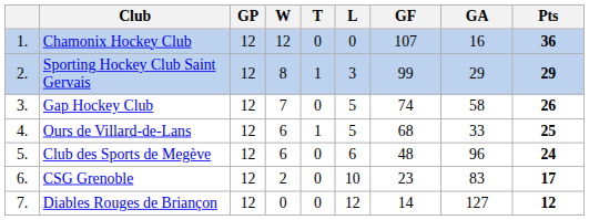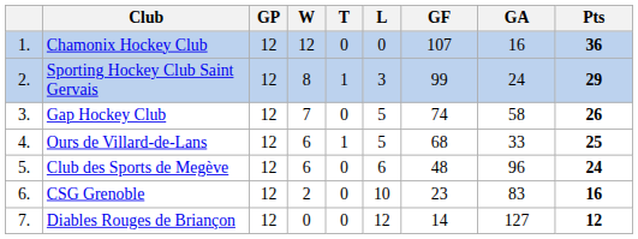 <table class="wikitable">
 <tr>
 <th width="30"></th>
 <th width="200">Club</th>
 <th width="30">GP</th>
 <th width="30">W</th>
 <th width="30">T</th>
 <th width="30">L</th>
 <th width="70">GF</th>
 <th width="70">GA</th>
 <th width="70">Pts</th>
 </tr>
 <tr bgcolor="#BCD2EE" align="center">
 <td>1.</td>
 <td align="left"><a href='#'>Chamonix Hockey Club</a></td>
 <td>12</td>
 <td>12</td>
 <td>0</td>
 <td>0</td>
 <td>107</td>
 <td>16</td>
 <td><strong>36</strong></td>
 </tr>
 <tr bgcolor="#BCD2EE" align="center">
 <td>2.</td>
 <td align="left"><a href='#'>Sporting Hockey Club Saint Gervais</a></td>
 <td>12</td>
 <td>8</td>
 <td>1</td>
 <td>3</td>
 <td>99</td>
-<td>29</td>
+<td>24</td>
 <td><strong>29</strong></td>
 </tr>
 <tr bgcolor="#FFFFFF" align="center">
 <td>3.</td>
 <td align="left"><a href='#'>Gap Hockey Club</a></td>
 <td>12</td>
 <td>7</td>
 <td>0</td>
 <td>5</td>
 <td>74</td>
 <td>58</td>
 <td><strong>26</strong></td>
 </tr>
 <tr bgcolor="#FFFFFF" align="center">
 <td>4.</td>
 <td align="left"><a href='#'>Ours de Villard-de-Lans</a></td>
 <td>12</td>
 <td>6</td>
 <td>1</td>
 <td>5</td>
 <td>68</td>
 <td>33</td>
 <td><strong>25</strong></td>
 </tr>
 <tr bgcolor="#FFFFFF" align="center">
 <td>5.</td>
 <td align="left"><a href='#'>Club des Sports de Megève</a></td>
 <td>12</td>
 <td>6</td>
 <td>0</td>
 <td>6</td>
 <td>48</td>
 <td>96</td>
 <td><strong>24</strong></td>
 </tr>
 <tr bgcolor="#FFFFFF" align="center">
 <td>6.</td>
 <td align="left"><a href='#'>CSG Grenoble</a></td>
 <td>12</td>
 <td>2</td>
 <td>0</td>
 <td>10</td>
 <td>23</td>
 <td>83</td>
-<td><strong>17</strong></td>
+<td><strong>16</strong></td>
 </tr>
 <tr bgcolor="#FFFFFF" align="center">
 <td>7.</td>
 <td align="left"><a href='#'>Diables Rouges de Briançon</a></td>
 <td>12</td>
 <td>0</td>
 <td>0</td>
 <td>12</td>
 <td>14</td>
 <td>127</td>
 <td><strong>12</strong></td>
 </tr>
 </table>
